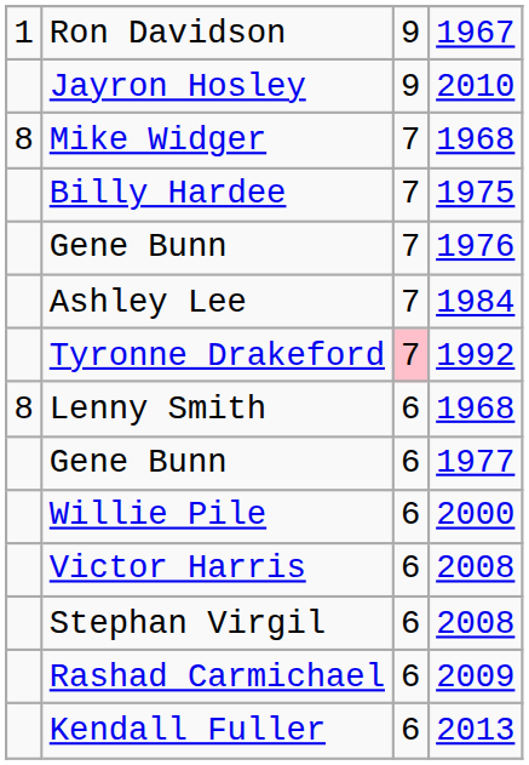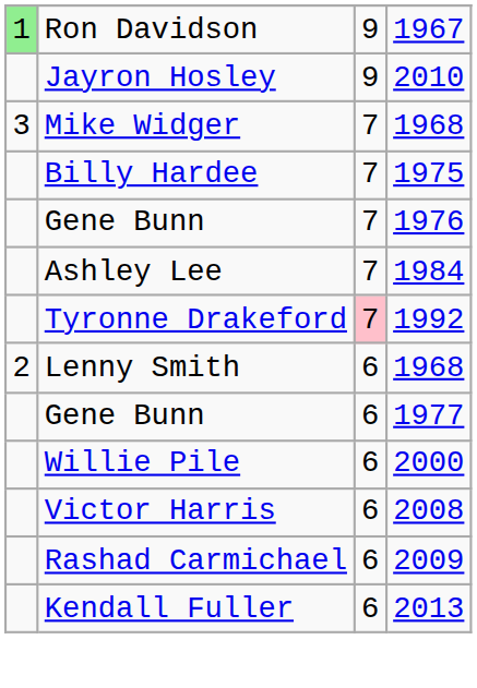 <table class="wikitable">
 <tr>
 </tr>
 <tr>
-<td>1</td>
+<td style="background: lightgreen;">1</td>
 <td>Ron Davidson</td>
 <td>9</td>
 <td><a href='#'>1967</a></td>
 </tr>
 <tr>
 <td></td>
 <td><a href='#'>Jayron Hosley</a></td>
 <td>9</td>
 <td><a href='#'>2010</a></td>
 </tr>
 <tr>
-<td>8</td>
+<td>3</td>
 <td><a href='#'>Mike Widger</a></td>
 <td>7</td>
 <td><a href='#'>1968</a></td>
 </tr>
 <tr>
 <td></td>
 <td><a href='#'>Billy Hardee</a></td>
 <td>7</td>
 <td><a href='#'>1975</a></td>
 </tr>
 <tr>
 <td></td>
 <td>Gene Bunn</td>
 <td>7</td>
 <td><a href='#'>1976</a></td>
 </tr>
 <tr>
 <td></td>
 <td>Ashley Lee</td>
 <td>7</td>
 <td><a href='#'>1984</a></td>
 </tr>
 <tr>
 <td></td>
 <td><a href='#'>Tyronne Drakeford</a></td>
 <td style="background: pink;">7</td>
 <td><a href='#'>1992</a></td>
 </tr>
 <tr>
-<td>8</td>
+<td>2</td>
 <td>Lenny Smith</td>
 <td>6</td>
 <td><a href='#'>1968</a></td>
 </tr>
 <tr>
 <td></td>
 <td>Gene Bunn</td>
 <td>6</td>
 <td><a href='#'>1977</a></td>
 </tr>
 <tr>
 <td></td>
 <td><a href='#'>Willie Pile</a></td>
 <td>6</td>
 <td><a href='#'>2000</a></td>
 </tr>
 <tr>
 <td></td>
 <td><a href='#'>Victor Harris</a></td>
 <td>6</td>
 <td><a href='#'>2008</a></td>
 </tr>
 <tr>
 <td></td>
-<td>Stephan Virgil</td>
-<td>6</td>
-<td><a href='#'>2008</a></td>
-</tr>
-<tr>
-<td></td>
 <td><a href='#'>Rashad Carmichael</a></td>
 <td>6</td>
 <td><a href='#'>2009</a></td>
 </tr>
 <tr>
 <td></td>
 <td><a href='#'>Kendall Fuller</a></td>
 <td>6</td>
 <td><a href='#'>2013</a></td>
 </tr>
 </table>
